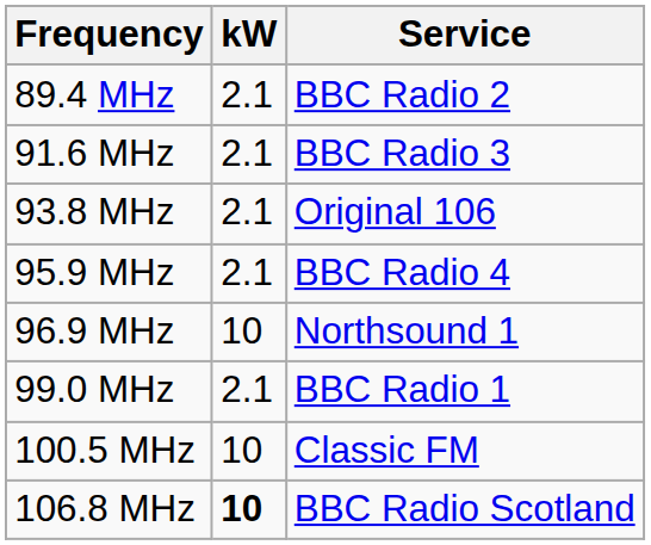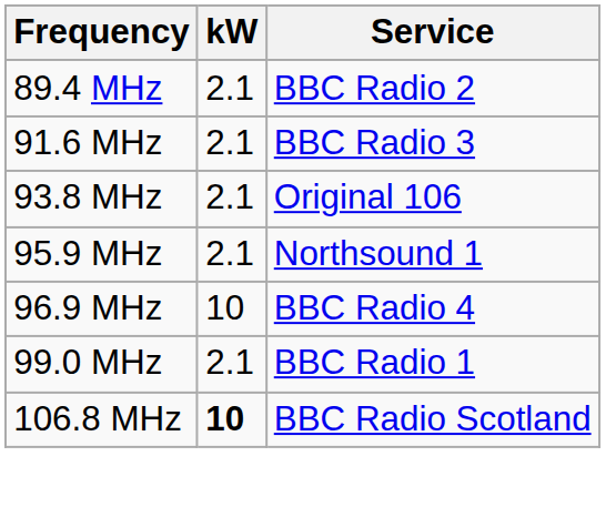 <table class="wikitable sortable">
 <tr>
 <th>Frequency</th>
 <th>kW</th>
 <th>Service</th>
 </tr>
 <tr>
 <td>89.4 <a href='#'>MHz</a></td>
 <td>2.1</td>
 <td><a href='#'>BBC Radio 2</a></td>
 </tr>
 <tr>
 <td>91.6 MHz</td>
 <td>2.1</td>
 <td><a href='#'>BBC Radio 3</a></td>
 </tr>
 <tr>
 <td>93.8 MHz</td>
 <td>2.1</td>
 <td><a href='#'>Original 106</a></td>
 </tr>
 <tr>
 <td>95.9 MHz</td>
 <td>2.1</td>
-<td><a href='#'>BBC Radio 4</a></td>
+<td><a href='#'>Northsound 1</a></td>
 </tr>
 <tr>
 <td>96.9 MHz</td>
 <td>10</td>
-<td><a href='#'>Northsound 1</a></td>
+<td><a href='#'>BBC Radio 4</a></td>
 </tr>
 <tr>
 <td>99.0 MHz</td>
 <td>2.1</td>
 <td><a href='#'>BBC Radio 1</a></td>
 </tr>
 <tr>
-<td>100.5 MHz</td>
-<td>10</td>
-<td><a href='#'>Classic FM</a></td>
-</tr>
-<tr>
 <td>106.8 MHz</td>
 <td><strong>10</strong></td>
 <td><a href='#'>BBC Radio Scotland</a></td>
 </tr>
 </table>
